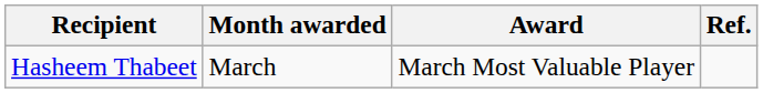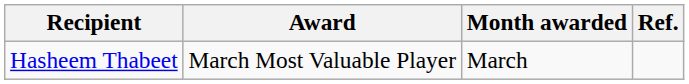 <table class="wikitable">
 <tr>
 <th>Recipient</th>
+<th>Award</th>
 <th>Month awarded</th>
-<th>Award</th>
 <th>Ref.</th>
 </tr>
 <tr>
 <td><a href='#'>Hasheem Thabeet</a></td>
+<td>March Most Valuable Player</td>
 <td>March</td>
-<td>March Most Valuable Player</td>
 <td></td>
 </tr>
 </table>
